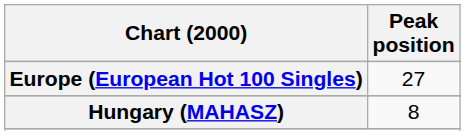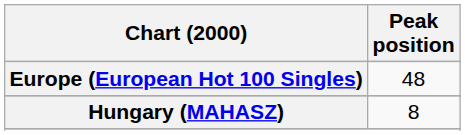 <table class="wikitable sortable plainrowheaders" style="text-align:center">
 <tr>
 <th scope="col">Chart (2000)</th>
 <th scope="col">Peak<br>position</th>
 </tr>
 <tr>
 </tr>
 <tr>
 <th scope="row">Europe (<a href='#'>European Hot 100 Singles</a>)</th>
-<td>27</td>
+<td>48</td>
 </tr>
 <tr>
 </tr>
 <tr>
 <th scope="row">Hungary (<a href='#'>MAHASZ</a>)</th>
 <td>8</td>
 </tr>
 <tr>
 </tr>
 <tr>
 </tr>
 <tr>
 </tr>
 <tr>
 </tr>
 <tr>
 </tr>
 <tr>
 </tr>
 <tr>
 </tr>
 </table>
